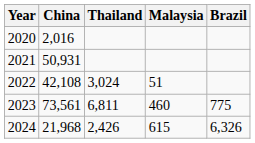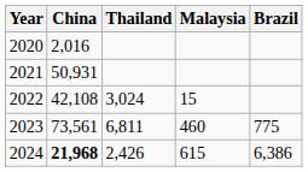 <table class="wikitable">
 <tr>
 <th>Year</th>
 <th>China</th>
 <th>Thailand</th>
 <th>Malaysia</th>
 <th>Brazil</th>
 </tr>
 <tr>
 <td>2020</td>
 <td>2,016</td>
 <td></td>
 <td></td>
 <td></td>
 </tr>
 <tr>
 <td>2021</td>
 <td>50,931</td>
 <td></td>
 <td></td>
 <td></td>
 </tr>
 <tr>
 <td>2022</td>
 <td>42,108</td>
 <td>3,024</td>
-<td>51</td>
+<td>15</td>
 <td></td>
 </tr>
 <tr>
 <td>2023</td>
 <td>73,561</td>
 <td>6,811</td>
 <td>460</td>
 <td>775</td>
 </tr>
 <tr>
 <td>2024</td>
-<td>21,968</td>
+<td><strong>21,968</strong></td>
 <td>2,426</td>
 <td>615</td>
-<td>6,326</td>
+<td>6,386</td>
 </tr>
 </table>
